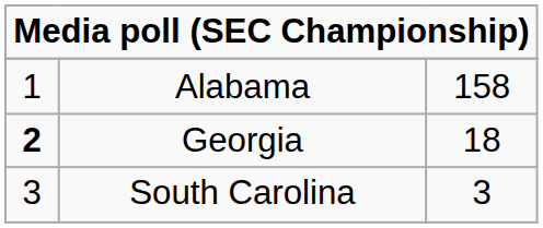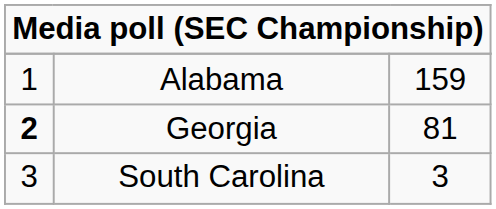 <table class="wikitable">
 <tr align="center">
 <td align="center" Colspan="3"><strong>Media poll (SEC Championship)</strong></td>
 </tr>
 <tr align="center">
 </tr>
 <tr align="center">
 <td>1</td>
 <td>Alabama</td>
-<td>158</td>
+<td>159</td>
 </tr>
 <tr align="center">
 <td><strong>2</strong></td>
 <td>Georgia</td>
-<td>18</td>
+<td>81</td>
 </tr>
 <tr align="center">
 <td>3</td>
 <td>South Carolina</td>
 <td>3</td>
 </tr>
 </table>
